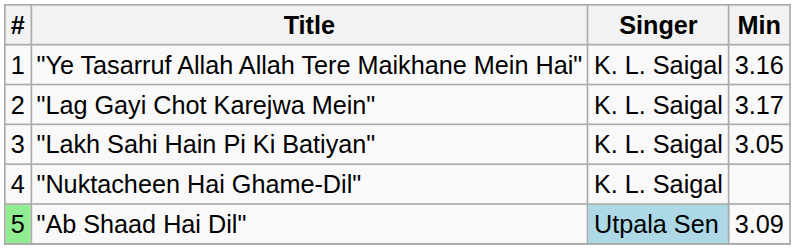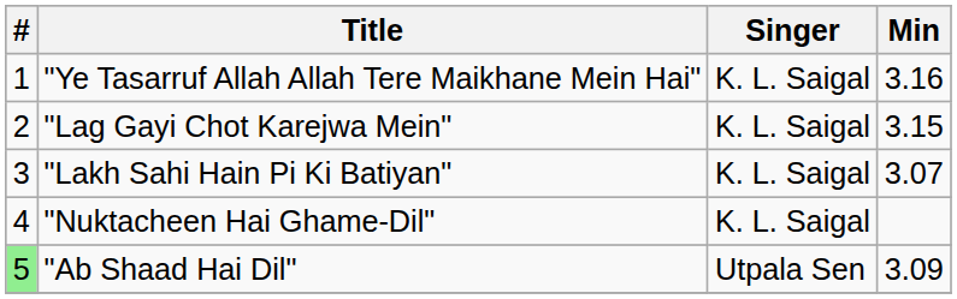 <table class="wikitable" style="font-size:95%;">
 <tr>
 <th>#</th>
 <th>Title</th>
 <th>Singer</th>
 <th>Min</th>
 </tr>
 <tr>
 <td>1</td>
 <td>"Ye Tasarruf Allah Allah Tere Maikhane Mein Hai"</td>
 <td>K. L. Saigal</td>
 <td>3.16</td>
 </tr>
 <tr>
 <td>2</td>
 <td>"Lag Gayi Chot Karejwa Mein"</td>
 <td>K. L. Saigal</td>
-<td>3.17</td>
+<td>3.15</td>
 </tr>
 <tr>
 <td>3</td>
 <td>"Lakh Sahi Hain Pi Ki Batiyan"</td>
 <td>K. L. Saigal</td>
-<td>3.05</td>
+<td>3.07</td>
 </tr>
 <tr>
 <td>4</td>
 <td>"Nuktacheen Hai Ghame-Dil"</td>
 <td>K. L. Saigal</td>
 <td></td>
 </tr>
 <tr>
 <td style="background: lightgreen;">5</td>
 <td>"Ab Shaad Hai Dil"</td>
-<td style="background: lightblue;">Utpala Sen</td>
+<td>Utpala Sen</td>
 <td>3.09</td>
 </tr>
 <tr>
 </tr>
 </table>
